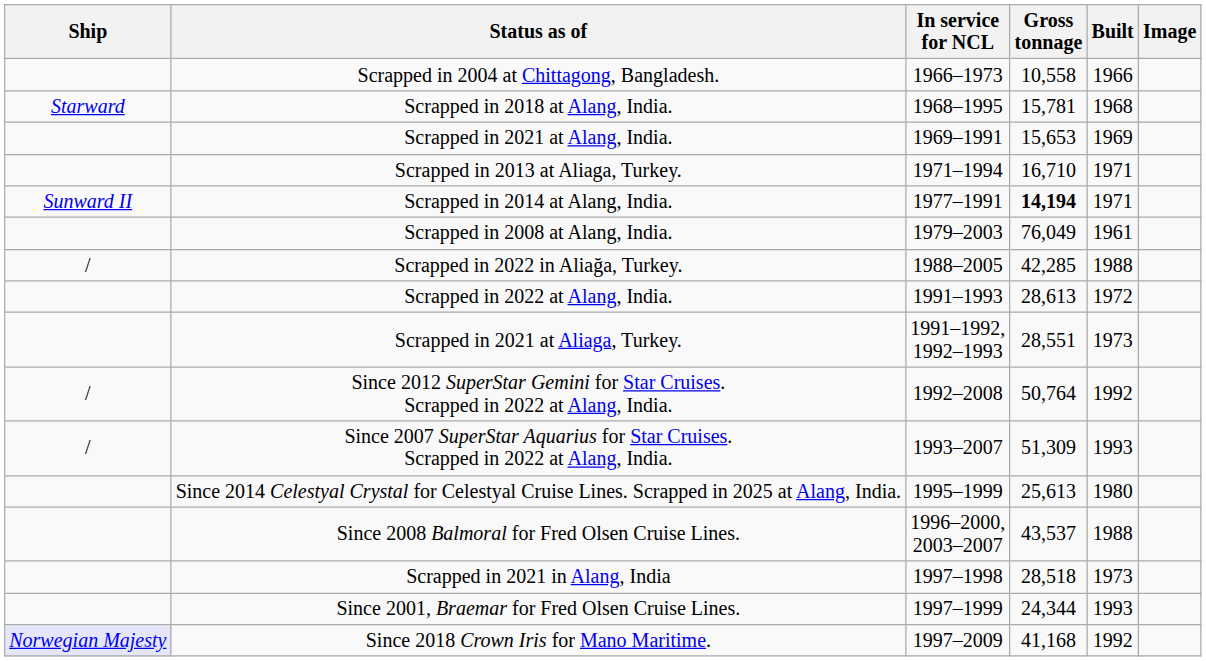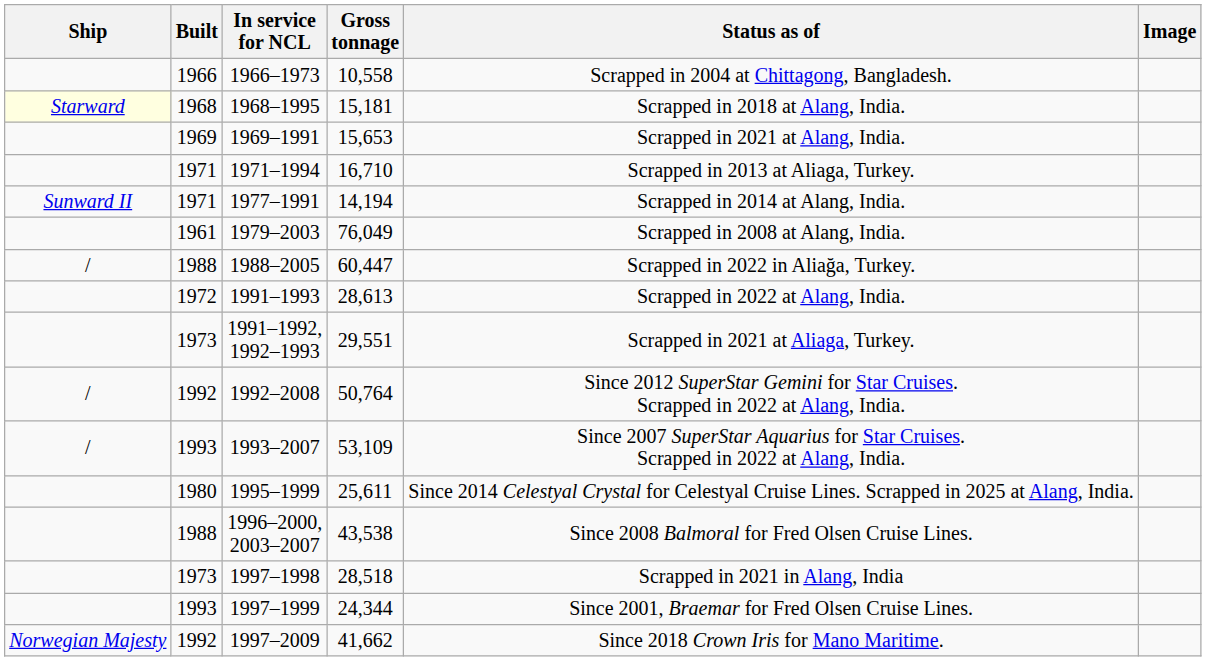 <table class="wikitable sortable" style="text-align:center;">
 <tr>
 <th>Ship</th>
-<th>Status as of </th>
+<th>Built</th>
 <th>In service<br>for NCL</th>
 <th>Gross<br>tonnage</th>
-<th>Built</th>
+<th>Status as of </th>
 <th>Image</th>
 </tr>
 <tr>
 <td></td>
-<td>Scrapped in 2004 at <a href='#'>Chittagong</a>, Bangladesh.</td>
+<td>1966</td>
 <td>1966–1973</td>
 <td>10,558</td>
-<td>1966</td>
+<td>Scrapped in 2004 at <a href='#'>Chittagong</a>, Bangladesh.</td>
 <td></td>
 </tr>
 <tr>
-<td><a href='#'><em>Starward</em></a></td>
+<td style="background: lightyellow;"><a href='#'><em>Starward</em></a></td>
+<td>1968</td>
+<td>1968–1995</td>
+<td>15,181</td>
 <td>Scrapped in 2018 at <a href='#'>Alang</a>, India.</td>
-<td>1968–1995</td>
-<td>15,781</td>
-<td>1968</td>
 <td></td>
 </tr>
 <tr>
 <td></td>
-<td>Scrapped in 2021 at <a href='#'>Alang</a>, India.</td>
+<td>1969</td>
 <td>1969–1991</td>
 <td>15,653</td>
-<td>1969</td>
+<td>Scrapped in 2021 at <a href='#'>Alang</a>, India.</td>
 <td></td>
 </tr>
 <tr>
 <td></td>
-<td>Scrapped in 2013 at Aliaga, Turkey.</td>
+<td>1971</td>
 <td>1971–1994</td>
 <td>16,710</td>
-<td>1971</td>
+<td>Scrapped in 2013 at Aliaga, Turkey.</td>
 <td></td>
 </tr>
 <tr>
 <td><em><a href='#'>Sunward II</a></em></td>
+<td>1971</td>
+<td>1977–1991</td>
+<td>14,194</td>
 <td>Scrapped in 2014 at Alang, India.</td>
-<td>1977–1991</td>
-<td><strong>14,194</strong></td>
-<td>1971</td>
 <td></td>
 </tr>
 <tr>
 <td></td>
-<td>Scrapped in 2008 at Alang, India.</td>
+<td>1961</td>
 <td>1979–2003</td>
 <td>76,049</td>
-<td>1961</td>
+<td>Scrapped in 2008 at Alang, India.</td>
 <td></td>
 </tr>
 <tr>
 <td> / </td>
+<td>1988</td>
+<td>1988–2005</td>
+<td>60,447</td>
 <td>Scrapped in 2022 in Aliağa, Turkey.</td>
-<td>1988–2005</td>
-<td>42,285</td>
-<td>1988</td>
 <td></td>
 </tr>
 <tr>
 <td></td>
-<td>Scrapped in 2022 at <a href='#'>Alang</a>, India.</td>
+<td>1972</td>
 <td>1991–1993</td>
 <td>28,613</td>
-<td>1972</td>
+<td>Scrapped in 2022 at <a href='#'>Alang</a>, India.</td>
 <td></td>
 </tr>
 <tr>
 <td></td>
+<td>1973</td>
+<td>1991–1992,<br>1992–1993</td>
+<td>29,551</td>
 <td>Scrapped in 2021 at <a href='#'>Aliaga</a>, Turkey.</td>
-<td>1991–1992,<br>1992–1993</td>
-<td>28,551</td>
-<td>1973</td>
 <td></td>
 </tr>
 <tr>
 <td> / </td>
-<td>Since 2012 <em>SuperStar Gemini</em> for <a href='#'>Star Cruises</a>.<br>Scrapped in 2022 at <a href='#'>Alang</a>, India.</td>
+<td>1992</td>
 <td>1992–2008</td>
 <td>50,764</td>
-<td>1992</td>
+<td>Since 2012 <em>SuperStar Gemini</em> for <a href='#'>Star Cruises</a>.<br>Scrapped in 2022 at <a href='#'>Alang</a>, India.</td>
 <td></td>
 </tr>
 <tr>
 <td> / </td>
+<td>1993</td>
+<td>1993–2007</td>
+<td>53,109</td>
 <td>Since 2007 <em>SuperStar Aquarius</em> for <a href='#'>Star Cruises</a>.<br>Scrapped in 2022 at <a href='#'>Alang</a>, India.</td>
-<td>1993–2007</td>
-<td>51,309</td>
-<td>1993</td>
 <td></td>
 </tr>
 <tr>
 <td></td>
+<td>1980</td>
+<td>1995–1999</td>
+<td>25,611</td>
 <td>Since 2014 <em>Celestyal Crystal</em> for Celestyal Cruise Lines. Scrapped in 2025 at <a href='#'>Alang</a>, India.</td>
-<td>1995–1999</td>
-<td>25,613</td>
-<td>1980</td>
 <td></td>
 </tr>
 <tr>
 <td></td>
+<td>1988</td>
+<td>1996–2000,<br>2003–2007</td>
+<td>43,538</td>
 <td>Since 2008 <em>Balmoral</em> for Fred Olsen Cruise Lines.</td>
-<td>1996–2000,<br>2003–2007</td>
-<td>43,537</td>
-<td>1988</td>
 <td></td>
 </tr>
 <tr>
 <td></td>
-<td>Scrapped in 2021 in <a href='#'>Alang</a>, India</td>
+<td>1973</td>
 <td>1997–1998</td>
 <td>28,518</td>
-<td>1973</td>
+<td>Scrapped in 2021 in <a href='#'>Alang</a>, India</td>
 <td></td>
 </tr>
 <tr>
 <td></td>
-<td>Since 2001, <em>Braemar</em> for Fred Olsen Cruise Lines.</td>
+<td>1993</td>
 <td>1997–1999</td>
 <td>24,344</td>
-<td>1993</td>
+<td>Since 2001, <em>Braemar</em> for Fred Olsen Cruise Lines.</td>
 <td></td>
 </tr>
 <tr>
-<td style="background: lavender;"><em><a href='#'>Norwegian Majesty</a></em></td>
+<td><em><a href='#'>Norwegian Majesty</a></em></td>
+<td>1992</td>
+<td>1997–2009</td>
+<td>41,662</td>
 <td>Since 2018 <em>Crown Iris</em> for <a href='#'>Mano Maritime</a>.</td>
-<td>1997–2009</td>
-<td>41,168</td>
-<td>1992</td>
 <td></td>
 </tr>
 </table>
